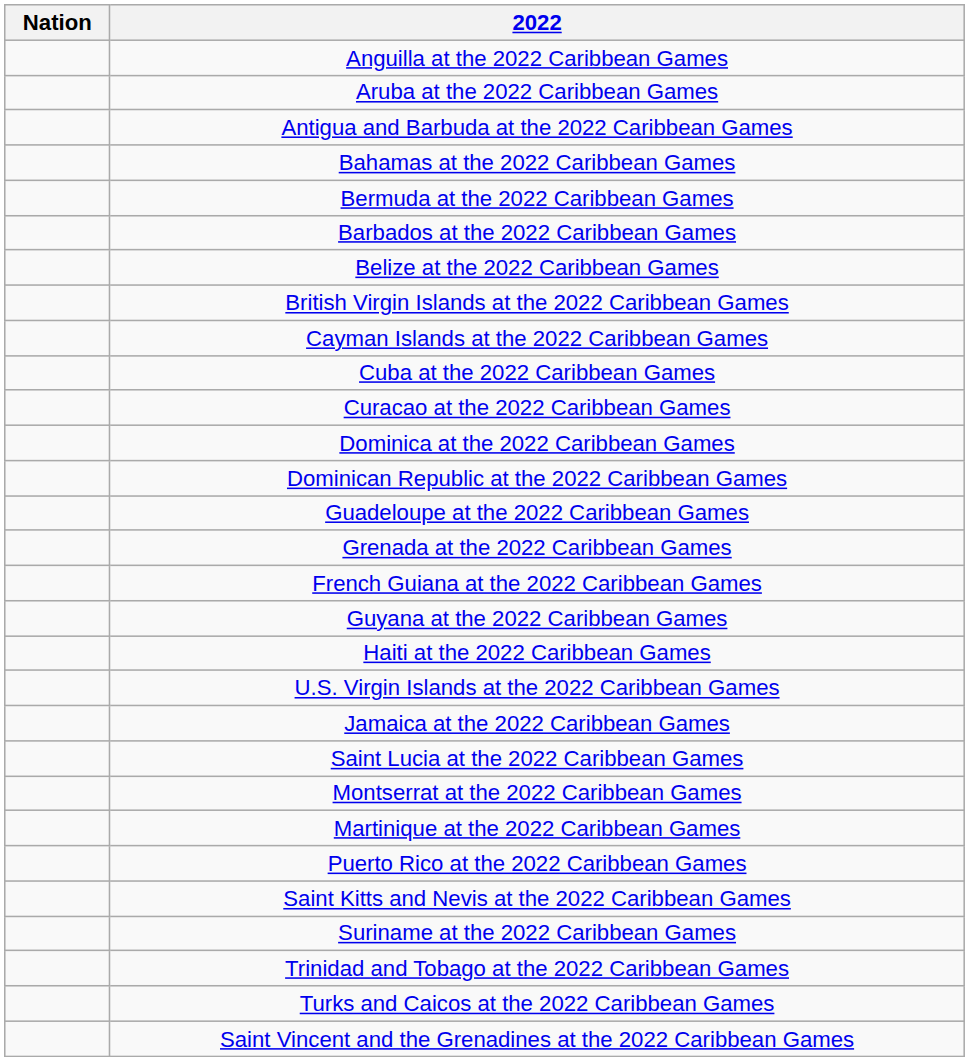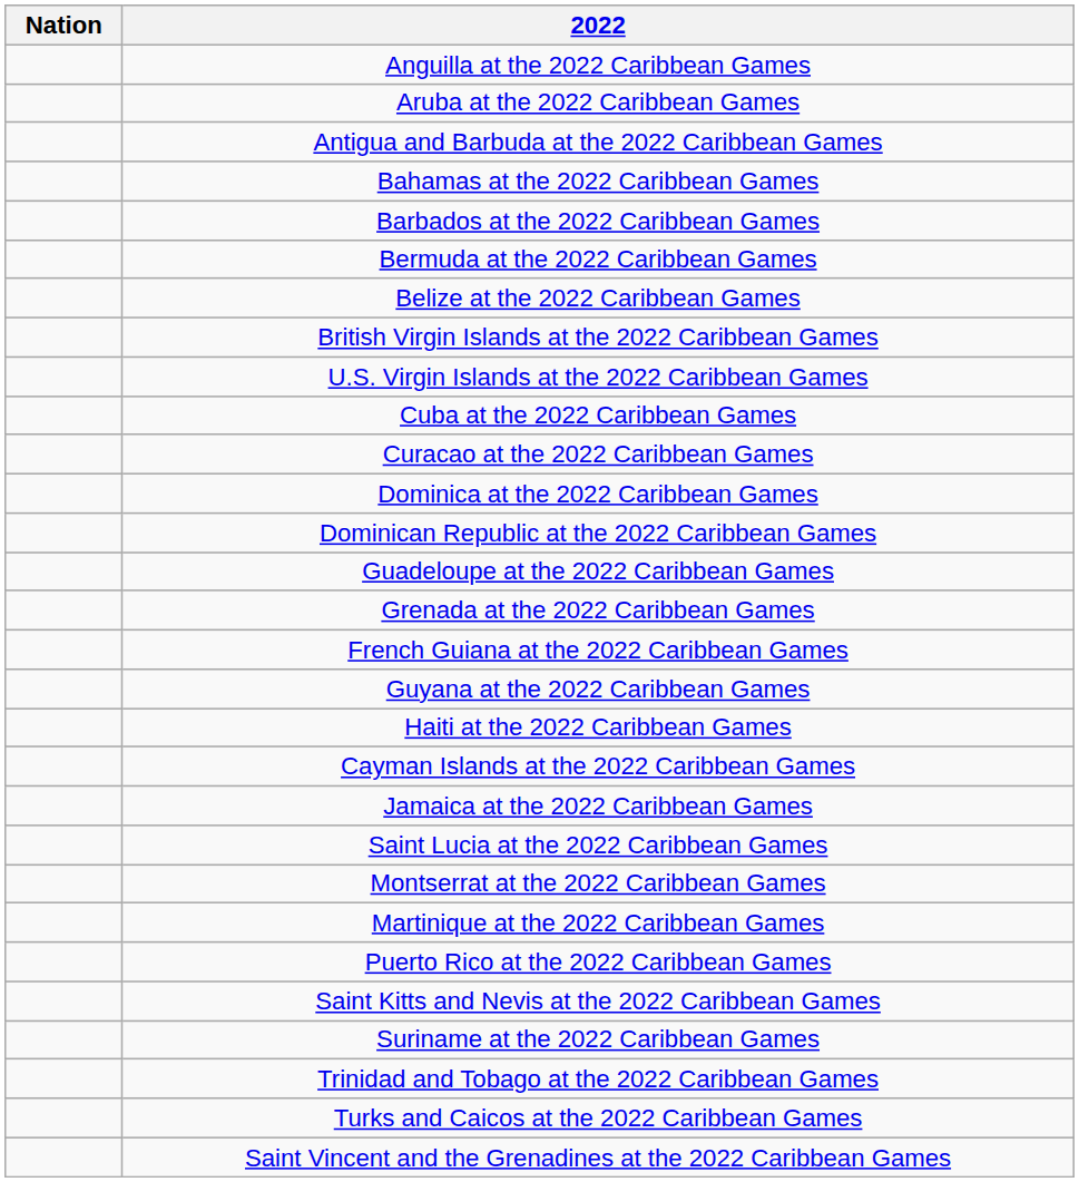 <table class="wikitable" style=" text-align:center; font-size:90%;" width="100%">
 <tr>
 <th>Nation</th>
 <th><a href='#'>2022</a></th>
 </tr>
 <tr>
 <td align=left></td>
 <td><a href='#'>Anguilla at the 2022 Caribbean Games</a></td>
 </tr>
 <tr>
 <td align=left></td>
 <td><a href='#'>Aruba at the 2022 Caribbean Games</a></td>
 </tr>
 <tr>
 <td align=left></td>
 <td><a href='#'>Antigua and Barbuda at the 2022 Caribbean Games</a></td>
 </tr>
 <tr>
 <td align=left></td>
 <td><a href='#'>Bahamas at the 2022 Caribbean Games</a></td>
 </tr>
 <tr>
 <td align=left></td>
-<td><a href='#'>Bermuda at the 2022 Caribbean Games</a></td>
+<td><a href='#'>Barbados at the 2022 Caribbean Games</a></td>
 </tr>
 <tr>
 <td align=left></td>
-<td><a href='#'>Barbados at the 2022 Caribbean Games</a></td>
+<td><a href='#'>Bermuda at the 2022 Caribbean Games</a></td>
 </tr>
 <tr>
 <td align=left></td>
 <td><a href='#'>Belize at the 2022 Caribbean Games</a></td>
 </tr>
 <tr>
 <td align=left></td>
 <td><a href='#'>British Virgin Islands at the 2022 Caribbean Games</a></td>
 </tr>
 <tr>
 <td align=left></td>
-<td><a href='#'>Cayman Islands at the 2022 Caribbean Games</a></td>
+<td><a href='#'>U.S. Virgin Islands at the 2022 Caribbean Games</a></td>
 </tr>
 <tr>
 <td align=left></td>
 <td><a href='#'>Cuba at the 2022 Caribbean Games</a></td>
 </tr>
 <tr>
 <td align=left></td>
 <td><a href='#'>Curacao at the 2022 Caribbean Games</a></td>
 </tr>
 <tr>
 <td align=left></td>
 <td><a href='#'>Dominica at the 2022 Caribbean Games</a></td>
 </tr>
 <tr>
 <td align=left></td>
 <td><a href='#'>Dominican Republic at the 2022 Caribbean Games</a></td>
 </tr>
 <tr>
 <td align=left></td>
 <td><a href='#'>Guadeloupe at the 2022 Caribbean Games</a></td>
 </tr>
 <tr>
 <td align=left></td>
 <td><a href='#'>Grenada at the 2022 Caribbean Games</a></td>
 </tr>
 <tr>
 <td align=left></td>
 <td><a href='#'>French Guiana at the 2022 Caribbean Games</a></td>
 </tr>
 <tr>
 <td align=left></td>
 <td><a href='#'>Guyana at the 2022 Caribbean Games</a></td>
 </tr>
 <tr>
 <td align=left></td>
 <td><a href='#'>Haiti at the 2022 Caribbean Games</a></td>
 </tr>
 <tr>
 <td align=left></td>
-<td><a href='#'>U.S. Virgin Islands at the 2022 Caribbean Games</a></td>
+<td><a href='#'>Cayman Islands at the 2022 Caribbean Games</a></td>
 </tr>
 <tr>
 <td align=left></td>
 <td><a href='#'>Jamaica at the 2022 Caribbean Games</a></td>
 </tr>
 <tr>
 <td align=left></td>
 <td><a href='#'>Saint Lucia at the 2022 Caribbean Games</a></td>
 </tr>
 <tr>
 <td align=left></td>
 <td><a href='#'>Montserrat at the 2022 Caribbean Games</a></td>
 </tr>
 <tr>
 <td align=left></td>
 <td><a href='#'>Martinique at the 2022 Caribbean Games</a></td>
 </tr>
 <tr>
 <td align=left></td>
 <td><a href='#'>Puerto Rico at the 2022 Caribbean Games</a></td>
 </tr>
 <tr>
 <td align=left></td>
 <td><a href='#'>Saint Kitts and Nevis at the 2022 Caribbean Games</a></td>
 </tr>
 <tr>
 <td align=left></td>
 <td><a href='#'>Suriname at the 2022 Caribbean Games</a></td>
 </tr>
 <tr>
 <td align=left></td>
 <td><a href='#'>Trinidad and Tobago at the 2022 Caribbean Games</a></td>
 </tr>
 <tr>
 <td align=left></td>
 <td><a href='#'>Turks and Caicos at the 2022 Caribbean Games</a></td>
 </tr>
 <tr>
 <td align=left></td>
 <td><a href='#'>Saint Vincent and the Grenadines at the 2022 Caribbean Games</a></td>
 </tr>
 <tr>
 </tr>
 </table>
